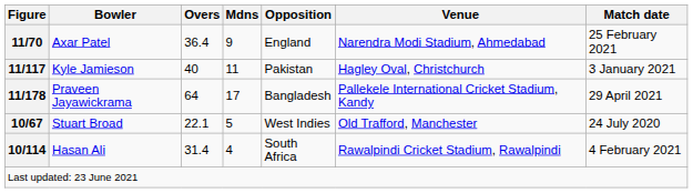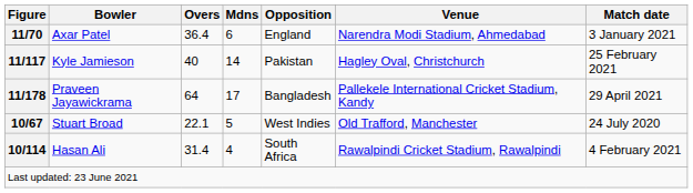 <table class="wikitable sortable">
 <tr>
 <th>Figure</th>
 <th>Bowler</th>
 <th>Overs</th>
 <th>Mdns</th>
 <th>Opposition</th>
 <th>Venue</th>
 <th>Match date</th>
 </tr>
 <tr>
 <th>11/70</th>
 <td> <a href='#'>Axar Patel</a></td>
 <td>36.4</td>
-<td>9</td>
+<td>6</td>
 <td> England</td>
 <td><a href='#'>Narendra Modi Stadium</a>, <a href='#'>Ahmedabad</a></td>
-<td>25 February 2021</td>
+<td>3 January 2021</td>
 </tr>
 <tr>
 <th>11/117</th>
 <td> <a href='#'>Kyle Jamieson</a></td>
 <td>40</td>
-<td>11</td>
+<td>14</td>
 <td> Pakistan</td>
 <td><a href='#'>Hagley Oval</a>, <a href='#'>Christchurch</a></td>
-<td>3 January 2021</td>
+<td>25 February 2021</td>
 </tr>
 <tr>
 <th>11/178</th>
 <td> <a href='#'>Praveen Jayawickrama</a></td>
 <td>64</td>
 <td>17</td>
 <td> Bangladesh</td>
 <td><a href='#'>Pallekele International Cricket Stadium</a>, <a href='#'>Kandy</a></td>
 <td>29 April 2021</td>
 </tr>
 <tr>
 <th>10/67</th>
 <td> <a href='#'>Stuart Broad</a></td>
 <td>22.1</td>
 <td>5</td>
 <td> West Indies</td>
 <td><a href='#'>Old Trafford</a>, <a href='#'>Manchester</a></td>
 <td>24 July 2020</td>
 </tr>
 <tr>
 <th>10/114</th>
 <td> <a href='#'>Hasan Ali</a></td>
 <td>31.4</td>
 <td>4</td>
 <td> South Africa</td>
 <td><a href='#'>Rawalpindi Cricket Stadium</a>, <a href='#'>Rawalpindi</a></td>
 <td>4 February 2021</td>
 </tr>
 <tr class="sortbottom">
 <td colspan=9><small> Last updated: 23 June 2021</small></td>
 </tr>
 </table>
